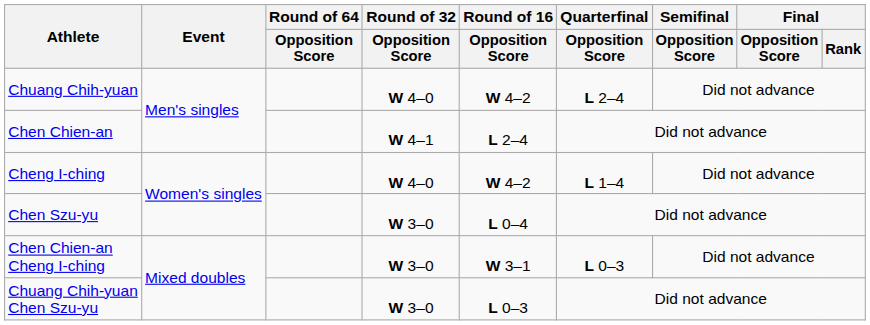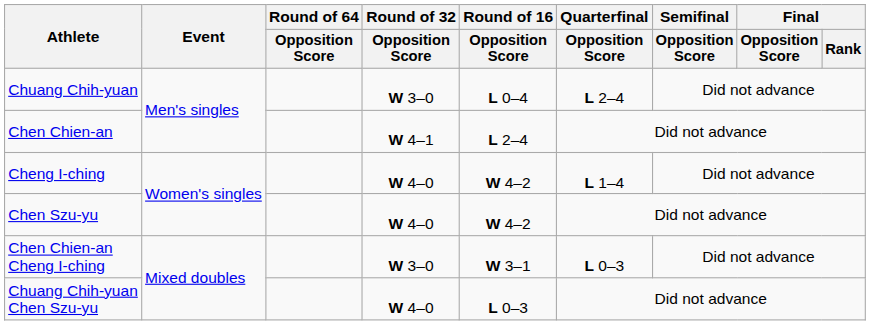 <table class=wikitable style=font-size:90%;text-align:center>
 <tr>
 <th rowspan="2">Athlete</th>
 <th rowspan="2">Event</th>
 <th>Round of 64</th>
 <th>Round of 32</th>
 <th>Round of 16</th>
 <th>Quarterfinal</th>
 <th>Semifinal</th>
 <th colspan="2">Final</th>
 </tr>
 <tr style="font-size:95%">
 <th>Opposition<br>Score</th>
 <th>Opposition<br>Score</th>
 <th>Opposition<br>Score</th>
 <th>Opposition<br>Score</th>
 <th>Opposition<br>Score</th>
 <th>Opposition<br>Score</th>
 <th>Rank</th>
 </tr>
 <tr>
 <td align="left"><a href='#'>Chuang Chih-yuan</a></td>
 <td align="left" rowspan="2"><a href='#'>Men's singles</a></td>
 <td></td>
-<td><br><strong>W</strong> 4–0</td>
-<td><br><strong>W</strong> 4–2</td>
+<td><br><strong>W</strong> 3–0</td>
+<td><br><strong>L</strong> 0–4</td>
 <td><br><strong>L</strong> 2–4</td>
 <td colspan="3">Did not advance</td>
 </tr>
 <tr>
 <td align="left"><a href='#'>Chen Chien-an</a></td>
 <td></td>
 <td><br><strong>W</strong> 4–1</td>
 <td><br><strong>L</strong> 2–4</td>
 <td colspan="4">Did not advance</td>
 </tr>
 <tr>
 <td align="left"><a href='#'>Cheng I-ching</a></td>
 <td align="left" rowspan="2"><a href='#'>Women's singles</a></td>
 <td></td>
 <td><br><strong>W</strong> 4–0</td>
 <td><br><strong>W</strong> 4–2</td>
 <td><br><strong>L</strong> 1–4</td>
 <td colspan="3">Did not advance</td>
 </tr>
 <tr>
 <td align="left"><a href='#'>Chen Szu-yu</a></td>
 <td></td>
-<td><br><strong>W</strong> 3–0</td>
-<td><br><strong>L</strong> 0–4</td>
+<td><br><strong>W</strong> 4–0</td>
+<td><br><strong>W</strong> 4–2</td>
 <td colspan="4">Did not advance</td>
 </tr>
 <tr>
 <td align="left"><a href='#'>Chen Chien-an</a> <br> <a href='#'>Cheng I-ching</a></td>
 <td align="left" rowspan="2"><a href='#'>Mixed doubles</a></td>
 <td></td>
 <td><br><strong>W</strong> 3–0</td>
 <td><br><strong>W</strong> 3–1</td>
 <td><br><strong>L</strong> 0–3</td>
 <td colspan="3">Did not advance</td>
 </tr>
 <tr>
 <td align="left"><a href='#'>Chuang Chih-yuan</a> <br> <a href='#'>Chen Szu-yu</a></td>
 <td></td>
-<td><br><strong>W</strong> 3–0</td>
+<td><br><strong>W</strong> 4–0</td>
 <td><br><strong>L</strong> 0–3</td>
 <td colspan="4">Did not advance</td>
 </tr>
 </table>
